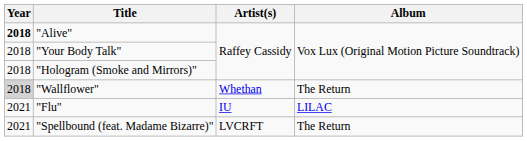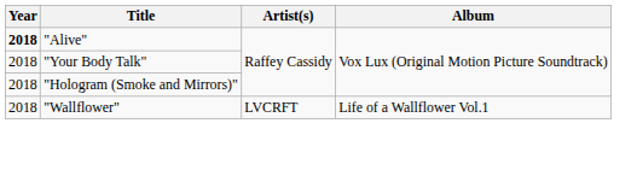 <table class="wikitable">
 <tr>
 <th>Year</th>
 <th><strong>Title</strong></th>
 <th>Artist(s)</th>
 <th>Album</th>
 </tr>
 <tr>
 <td><strong>2018</strong></td>
 <td>"Alive"</td>
 <td rowspan="3">Raffey Cassidy</td>
 <td rowspan="3">Vox Lux (Original Motion Picture Soundtrack)</td>
 </tr>
 <tr>
 <td>2018</td>
 <td>"Your Body Talk"</td>
 </tr>
 <tr>
 <td>2018</td>
 <td>"Hologram (Smoke and Mirrors)"</td>
 </tr>
 <tr>
-<td style="background: lightgrey;">2018</td>
+<td>2018</td>
 <td>"Wallflower"</td>
-<td><a href='#'>Whethan</a></td>
-<td>The Return</td>
-</tr>
-<tr>
-<td>2021</td>
-<td>"Flu"</td>
-<td><a href='#'>IU</a></td>
-<td><a href='#'>LILAC</a></td>
-</tr>
-<tr>
-<td>2021</td>
-<td>"Spellbound (feat. Madame Bizarre)"</td>
 <td>LVCRFT</td>
-<td>The Return</td>
+<td>Life of a Wallflower Vol.1</td>
 </tr>
 </table>
